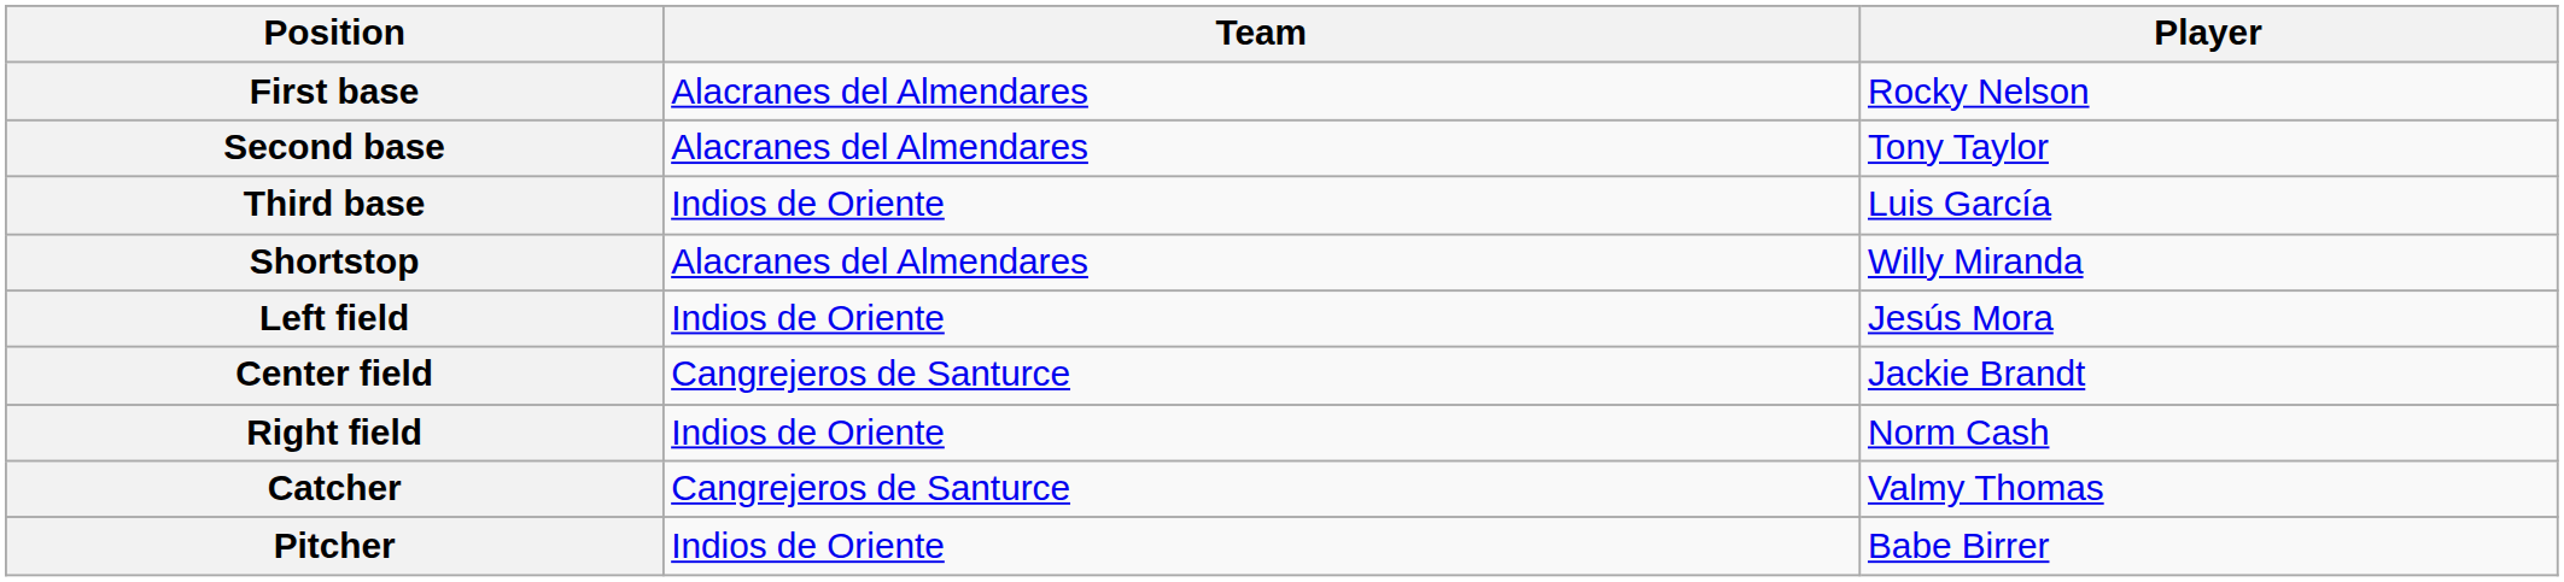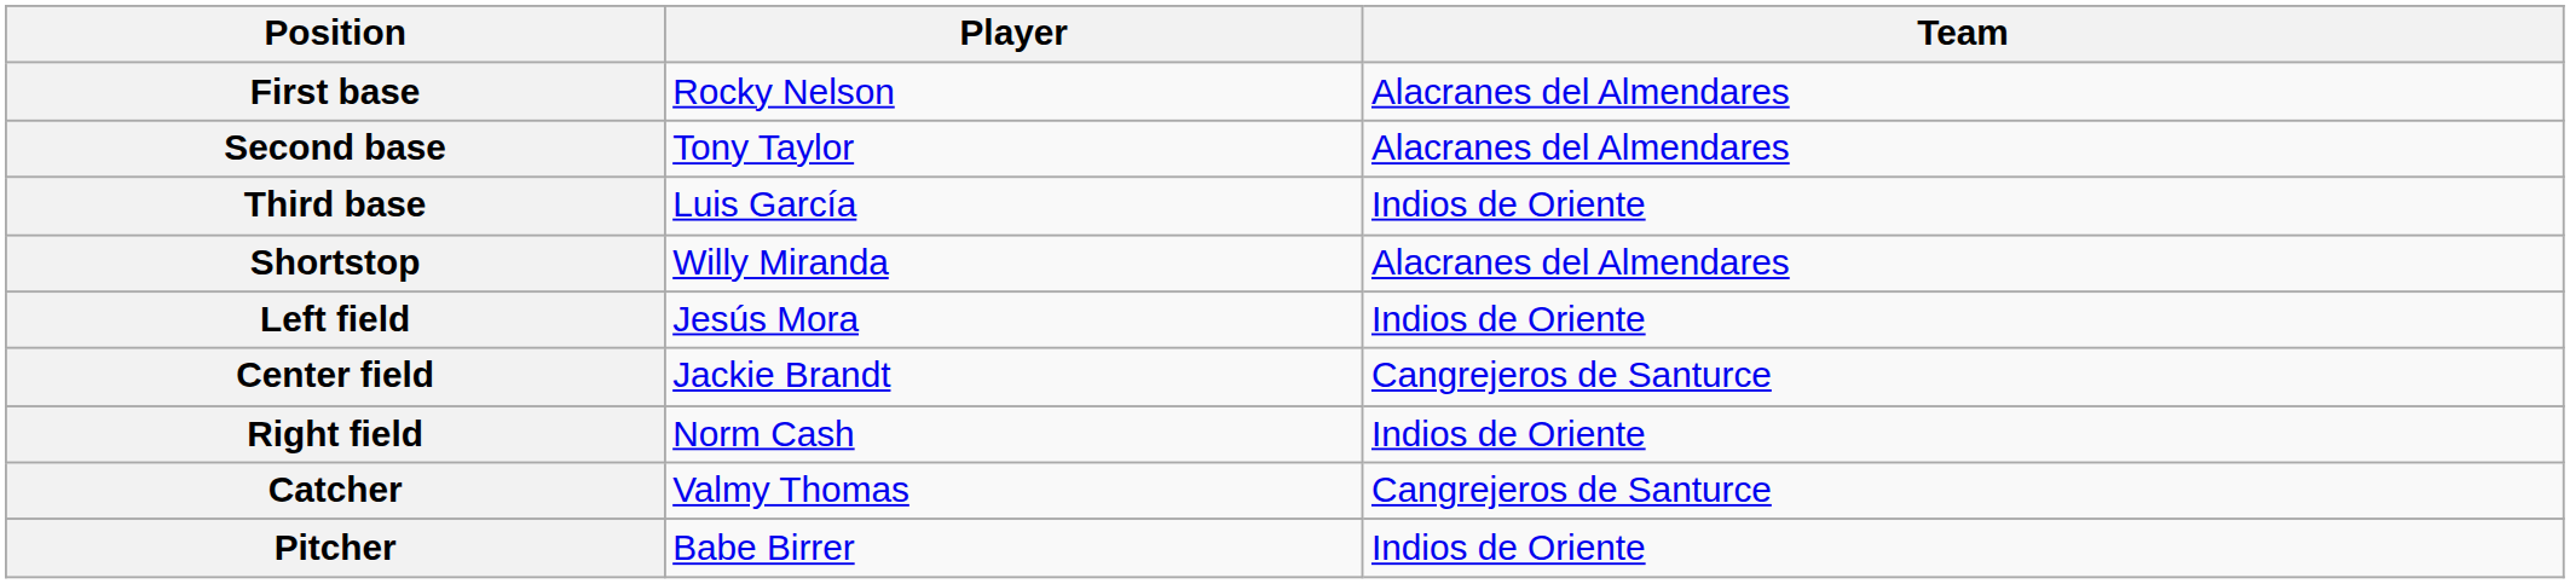 <table class="wikitable plainrowheaders" style="border-collapse:collapse; width:90%">
 <tr>
 <th>Position</th>
+<th>Player</th>
 <th>Team</th>
-<th>Player</th>
 </tr>
 <tr>
 <th scope="row"><strong>First base</strong></th>
+<td> <a href='#'>Rocky Nelson</a></td>
 <td> <a href='#'>Alacranes del Almendares</a></td>
-<td> <a href='#'>Rocky Nelson</a></td>
 </tr>
 <tr>
 <th scope="row"><strong>Second base</strong></th>
+<td> <a href='#'>Tony Taylor</a></td>
 <td> <a href='#'>Alacranes del Almendares</a></td>
-<td> <a href='#'>Tony Taylor</a></td>
 </tr>
 <tr>
 <th scope="row"><strong>Third base</strong></th>
+<td> <a href='#'>Luis García</a></td>
 <td> <a href='#'>Indios de Oriente</a></td>
-<td> <a href='#'>Luis García</a></td>
 </tr>
 <tr>
 <th scope="row"><strong>Shortstop</strong></th>
+<td> <a href='#'>Willy Miranda</a></td>
 <td> <a href='#'>Alacranes del Almendares</a></td>
-<td> <a href='#'>Willy Miranda</a></td>
 </tr>
 <tr>
 <th scope="row"><strong>Left field</strong></th>
+<td> <a href='#'>Jesús Mora</a></td>
 <td> <a href='#'>Indios de Oriente</a></td>
-<td> <a href='#'>Jesús Mora</a></td>
 </tr>
 <tr>
 <th scope="row"><strong>Center field</strong></th>
+<td> <a href='#'>Jackie Brandt</a></td>
 <td> <a href='#'>Cangrejeros de Santurce</a></td>
-<td> <a href='#'>Jackie Brandt</a></td>
 </tr>
 <tr>
 <th scope="row"><strong>Right field</strong></th>
+<td> <a href='#'>Norm Cash</a></td>
 <td> <a href='#'>Indios de Oriente</a></td>
-<td> <a href='#'>Norm Cash</a></td>
 </tr>
 <tr>
 <th scope="row"><strong>Catcher</strong></th>
+<td> <a href='#'>Valmy Thomas</a></td>
 <td> <a href='#'>Cangrejeros de Santurce</a></td>
-<td> <a href='#'>Valmy Thomas</a></td>
 </tr>
 <tr>
 <th scope="row"><strong>Pitcher</strong></th>
+<td> <a href='#'>Babe Birrer</a></td>
 <td> <a href='#'>Indios de Oriente</a></td>
-<td> <a href='#'>Babe Birrer</a></td>
 </tr>
 </table>
